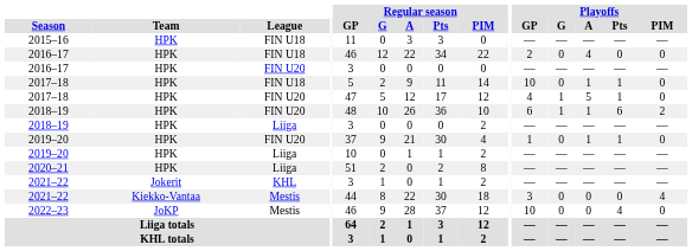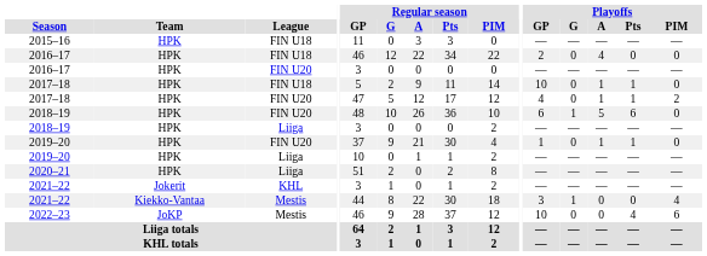 <table border="0" cellpadding="1" cellspacing="0" style="text-align:center; width:60em">
 <tr bgcolor="#e0e0e0">
 <th colspan="3" bgcolor="#ffffff"></th>
 <th rowspan="99" bgcolor="#ffffff"></th>
 <th colspan="5"><a href='#'>Regular season</a></th>
 <th rowspan="99" bgcolor="#ffffff"></th>
 <th colspan="5"><a href='#'>Playoffs</a></th>
 </tr>
 <tr bgcolor="#e0e0e0">
 <th><a href='#'>Season</a></th>
 <th>Team</th>
 <th>League</th>
 <th>GP</th>
 <th><a href='#'>G</a></th>
 <th><a href='#'>A</a></th>
 <th><a href='#'>Pts</a></th>
 <th><a href='#'>PIM</a></th>
 <th>GP</th>
 <th>G</th>
 <th>A</th>
 <th>Pts</th>
 <th>PIM</th>
 </tr>
 <tr>
 <td>2015–16</td>
 <td><a href='#'>HPK</a></td>
 <td>FIN U18</td>
 <td>11</td>
 <td>0</td>
 <td>3</td>
 <td>3</td>
 <td>0</td>
 <td>—</td>
 <td>—</td>
 <td>—</td>
 <td>—</td>
 <td>—</td>
 </tr>
 <tr style="background:#f0f0f0;">
 <td>2016–17</td>
 <td>HPK</td>
 <td>FIN U18</td>
 <td>46</td>
 <td>12</td>
 <td>22</td>
 <td>34</td>
 <td>22</td>
 <td>2</td>
 <td>0</td>
 <td>4</td>
 <td>0</td>
 <td>0</td>
 </tr>
 <tr>
 <td>2016–17</td>
 <td>HPK</td>
 <td><a href='#'>FIN U20</a></td>
 <td>3</td>
 <td>0</td>
 <td>0</td>
 <td>0</td>
 <td>0</td>
 <td>—</td>
 <td>—</td>
 <td>—</td>
 <td>—</td>
 <td>—</td>
 </tr>
 <tr style="background:#f0f0f0;">
 <td>2017–18</td>
 <td>HPK</td>
 <td>FIN U18</td>
 <td>5</td>
 <td>2</td>
 <td>9</td>
 <td>11</td>
 <td>14</td>
 <td>10</td>
 <td>0</td>
 <td>1</td>
 <td>1</td>
 <td>0</td>
 </tr>
 <tr>
 <td>2017–18</td>
 <td>HPK</td>
 <td>FIN U20</td>
 <td>47</td>
 <td>5</td>
 <td>12</td>
 <td>17</td>
 <td>12</td>
 <td>4</td>
+<td>0</td>
 <td>1</td>
-<td>5</td>
 <td>1</td>
-<td>0</td>
+<td>2</td>
 </tr>
 <tr style="background:#f0f0f0;">
 <td>2018–19</td>
 <td>HPK</td>
 <td>FIN U20</td>
 <td>48</td>
 <td>10</td>
 <td>26</td>
 <td>36</td>
 <td>10</td>
 <td>6</td>
 <td>1</td>
-<td>1</td>
+<td>5</td>
 <td>6</td>
-<td>2</td>
+<td>0</td>
 </tr>
 <tr>
 <td><a href='#'>2018–19</a></td>
 <td>HPK</td>
 <td><a href='#'>Liiga</a></td>
 <td>3</td>
 <td>0</td>
 <td>0</td>
 <td>0</td>
 <td>2</td>
 <td>—</td>
 <td>—</td>
 <td>—</td>
 <td>—</td>
 <td>—</td>
 </tr>
 <tr style="background:#f0f0f0;">
 <td>2019–20</td>
 <td>HPK</td>
 <td>FIN U20</td>
 <td>37</td>
 <td>9</td>
 <td>21</td>
 <td>30</td>
 <td>4</td>
 <td>1</td>
 <td>0</td>
 <td>1</td>
 <td>1</td>
 <td>0</td>
 </tr>
 <tr>
 <td><a href='#'>2019–20</a></td>
 <td>HPK</td>
 <td>Liiga</td>
 <td>10</td>
 <td>0</td>
 <td>1</td>
 <td>1</td>
 <td>2</td>
 <td>—</td>
 <td>—</td>
 <td>—</td>
 <td>—</td>
 <td>—</td>
 </tr>
 <tr style="background:#f0f0f0;">
 <td><a href='#'>2020–21</a></td>
 <td>HPK</td>
 <td>Liiga</td>
 <td>51</td>
 <td>2</td>
 <td>0</td>
 <td>2</td>
 <td>8</td>
 <td>—</td>
 <td>—</td>
 <td>—</td>
 <td>—</td>
 <td>—</td>
 </tr>
 <tr>
 <td><a href='#'>2021–22</a></td>
 <td><a href='#'>Jokerit</a></td>
 <td><a href='#'>KHL</a></td>
 <td>3</td>
 <td>1</td>
 <td>0</td>
 <td>1</td>
 <td>2</td>
 <td>—</td>
 <td>—</td>
 <td>—</td>
 <td>—</td>
 <td>—</td>
 </tr>
 <tr style="background:#f0f0f0;">
 <td><a href='#'>2021–22</a></td>
 <td><a href='#'>Kiekko-Vantaa</a></td>
 <td><a href='#'>Mestis</a></td>
 <td>44</td>
 <td>8</td>
 <td>22</td>
 <td>30</td>
 <td>18</td>
 <td>3</td>
-<td>0</td>
+<td>1</td>
 <td>0</td>
 <td>0</td>
 <td>4</td>
 </tr>
 <tr>
 <td><a href='#'>2022–23</a></td>
 <td><a href='#'>JoKP</a></td>
 <td>Mestis</td>
 <td>46</td>
 <td>9</td>
 <td>28</td>
 <td>37</td>
 <td>12</td>
 <td>10</td>
 <td>0</td>
 <td>0</td>
 <td>4</td>
-<td>0</td>
+<td>6</td>
 </tr>
 <tr style="text-align:center; background:#e0e0e0;">
 <th colspan="3">Liiga totals</th>
 <th>64</th>
 <th>2</th>
 <th>1</th>
 <th>3</th>
 <th>12</th>
 <th>—</th>
 <th>—</th>
 <th>—</th>
 <th>—</th>
 <th>—</th>
 </tr>
 <tr style="text-align:center; background:#e0e0e0;">
 <th colspan="3">KHL totals</th>
 <th>3</th>
 <th>1</th>
 <th>0</th>
 <th>1</th>
 <th>2</th>
 <th>—</th>
 <th>—</th>
 <th>—</th>
 <th>—</th>
 <th>—</th>
 </tr>
 </table>
